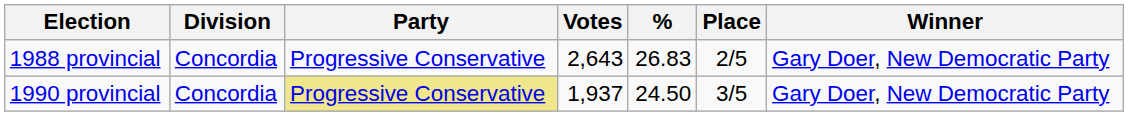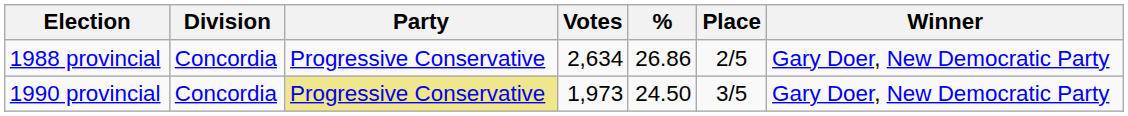 <table class="wikitable" width="800">
 <tr>
 <th align="left">Election</th>
 <th align="left">Division</th>
 <th align="left">Party</th>
 <th align="right">Votes</th>
 <th align="right">%</th>
 <th align="center">Place</th>
 <th align="center">Winner</th>
 </tr>
 <tr>
 <td align="left"><a href='#'>1988 provincial</a></td>
 <td align="left"><a href='#'>Concordia</a></td>
 <td align="left"><a href='#'>Progressive Conservative</a></td>
-<td align="right">2,643</td>
-<td align="right">26.83</td>
+<td align="right">2,634</td>
+<td align="right">26.86</td>
 <td align="center">2/5</td>
 <td align="left"><a href='#'>Gary Doer</a>, <a href='#'>New Democratic Party</a></td>
 </tr>
 <tr>
 <td align="left"><a href='#'>1990 provincial</a></td>
 <td align="left"><a href='#'>Concordia</a></td>
 <td align="left" style="background: khaki;"><a href='#'>Progressive Conservative</a></td>
-<td align="right">1,937</td>
+<td align="right">1,973</td>
 <td align="right">24.50</td>
 <td align="center">3/5</td>
 <td align="left"><a href='#'>Gary Doer</a>, <a href='#'>New Democratic Party</a></td>
 </tr>
 </table>
